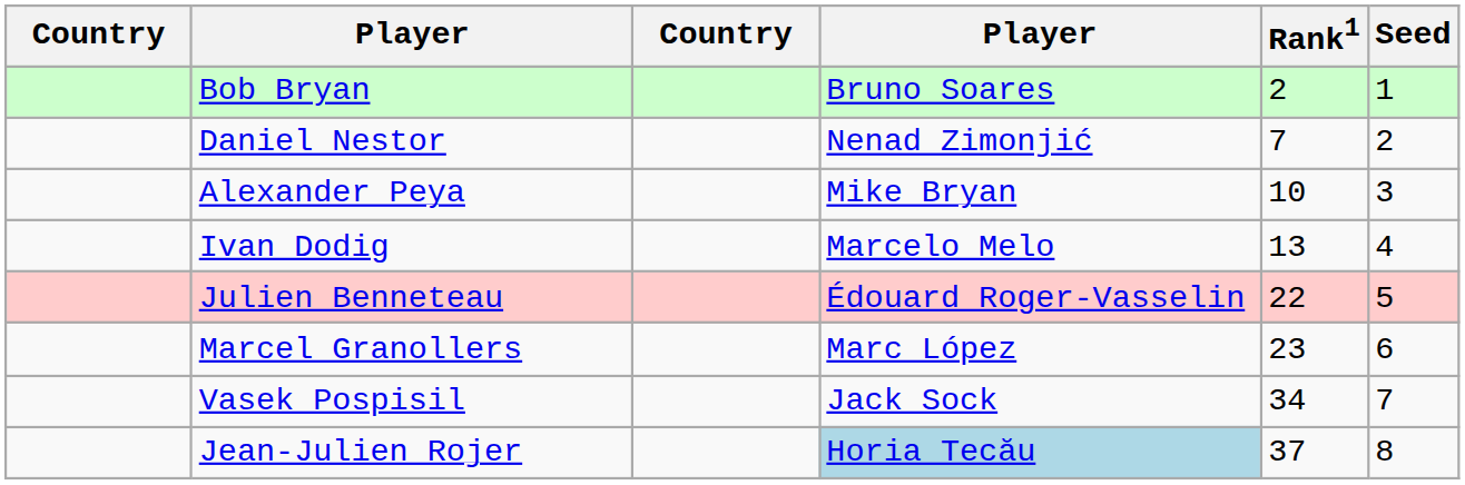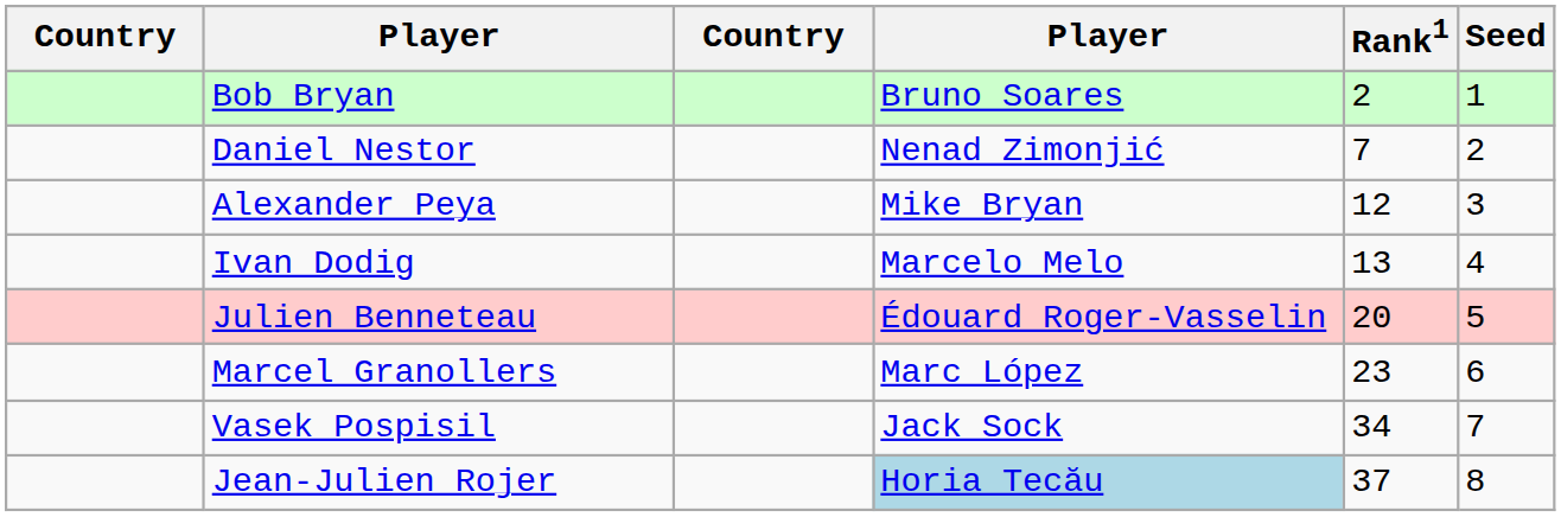 <table class="sortable wikitable">
 <tr>
 <th width="70">Country</th>
 <th width="175">Player</th>
 <th width="70">Country</th>
 <th width="175">Player</th>
 <th>Rank<sup>1</sup></th>
 <th>Seed</th>
 </tr>
 <tr style="background:#cfc;">
 <td></td>
 <td><a href='#'>Bob Bryan</a></td>
 <td></td>
 <td><a href='#'>Bruno Soares</a></td>
 <td>2</td>
 <td>1</td>
 </tr>
 <tr>
 <td></td>
 <td><a href='#'>Daniel Nestor</a></td>
 <td></td>
 <td><a href='#'>Nenad Zimonjić</a></td>
 <td>7</td>
 <td>2</td>
 </tr>
 <tr>
 <td></td>
 <td><a href='#'>Alexander Peya</a></td>
 <td></td>
 <td><a href='#'>Mike Bryan</a></td>
-<td>10</td>
+<td>12</td>
 <td>3</td>
 </tr>
 <tr>
 <td></td>
 <td><a href='#'>Ivan Dodig</a></td>
 <td></td>
 <td><a href='#'>Marcelo Melo</a></td>
 <td>13</td>
 <td>4</td>
 </tr>
 <tr style="background:#fcc;">
 <td></td>
 <td><a href='#'>Julien Benneteau</a></td>
 <td></td>
 <td><a href='#'>Édouard Roger-Vasselin</a></td>
-<td>22</td>
+<td>20</td>
 <td>5</td>
 </tr>
 <tr>
 <td></td>
 <td><a href='#'>Marcel Granollers</a></td>
 <td></td>
 <td><a href='#'>Marc López</a></td>
 <td>23</td>
 <td>6</td>
 </tr>
 <tr>
 <td></td>
 <td><a href='#'>Vasek Pospisil</a></td>
 <td></td>
 <td><a href='#'>Jack Sock</a></td>
 <td>34</td>
 <td>7</td>
 </tr>
 <tr>
 <td></td>
 <td><a href='#'>Jean-Julien Rojer</a></td>
 <td></td>
 <td style="background: lightblue;"><a href='#'>Horia Tecău</a></td>
 <td>37</td>
 <td>8</td>
 </tr>
 </table>
